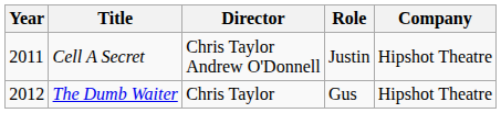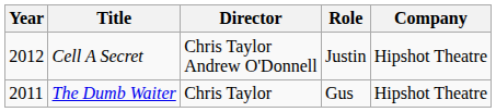 <table class="wikitable sortable">
 <tr>
 <th>Year</th>
 <th>Title</th>
 <th>Director</th>
 <th>Role</th>
 <th class="unsortable">Company</th>
 </tr>
 <tr>
-<td>2011</td>
+<td>2012</td>
 <td><em>Cell A Secret</em></td>
 <td>Chris Taylor<br>Andrew O'Donnell</td>
 <td>Justin</td>
 <td>Hipshot Theatre</td>
 </tr>
 <tr>
-<td>2012</td>
+<td>2011</td>
 <td><em><a href='#'>The Dumb Waiter</a></em></td>
 <td>Chris Taylor</td>
 <td>Gus</td>
 <td>Hipshot Theatre</td>
 </tr>
 <tr>
 </tr>
 </table>
